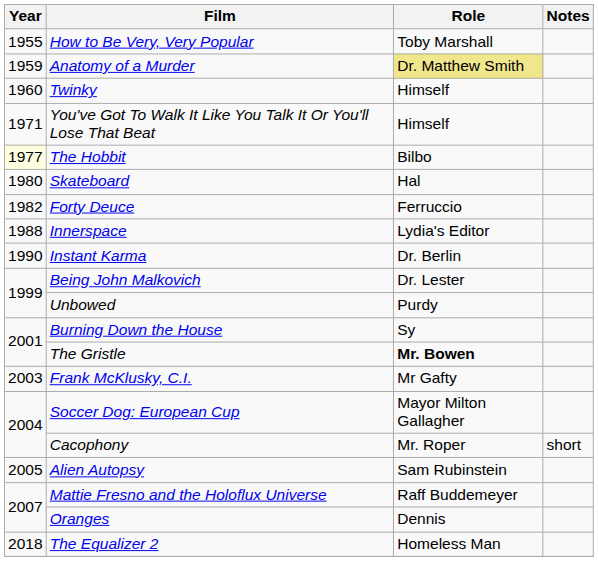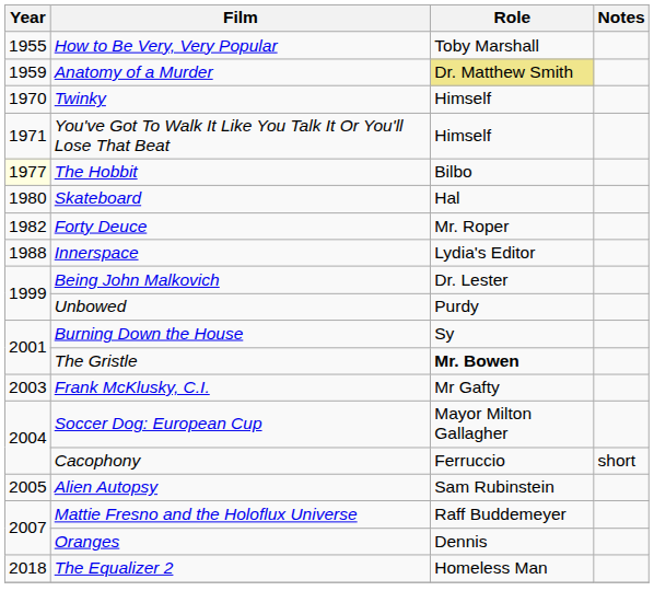 <table class="wikitable sortable">
 <tr>
 <th>Year</th>
 <th>Film</th>
 <th>Role</th>
 <th class="unsortable">Notes</th>
 </tr>
 <tr>
 <td>1955</td>
 <td><em><a href='#'>How to Be Very, Very Popular</a></em></td>
 <td>Toby Marshall</td>
 <td></td>
 </tr>
 <tr>
 <td>1959</td>
 <td><em><a href='#'>Anatomy of a Murder</a></em></td>
 <td style="background: khaki;">Dr. Matthew Smith</td>
 <td></td>
 </tr>
 <tr>
-<td>1960</td>
+<td>1970</td>
 <td><em><a href='#'>Twinky</a></em></td>
 <td>Himself</td>
 <td></td>
 </tr>
 <tr>
 <td>1971</td>
 <td><em>You've Got To Walk It Like You Talk It Or You'll Lose That Beat</em></td>
 <td>Himself</td>
 <td></td>
 </tr>
 <tr>
 <td style="background: lightyellow;">1977</td>
 <td><em><a href='#'>The Hobbit</a></em></td>
 <td>Bilbo</td>
 <td></td>
 </tr>
 <tr>
 <td>1980</td>
 <td><em><a href='#'>Skateboard</a></em></td>
 <td>Hal</td>
 <td></td>
 </tr>
 <tr>
 <td>1982</td>
 <td><em><a href='#'>Forty Deuce</a></em></td>
-<td>Ferruccio</td>
+<td>Mr. Roper</td>
 <td></td>
 </tr>
 <tr>
 <td>1988</td>
 <td><em><a href='#'>Innerspace</a></em></td>
 <td>Lydia's Editor</td>
-<td></td>
-</tr>
-<tr>
-<td>1990</td>
-<td><em><a href='#'>Instant Karma</a></em></td>
-<td>Dr. Berlin</td>
 <td></td>
 </tr>
 <tr>
 <td rowspan=2>1999</td>
 <td><em><a href='#'>Being John Malkovich</a></em></td>
 <td>Dr. Lester</td>
 <td></td>
 </tr>
 <tr>
 <td><em>Unbowed</em></td>
 <td>Purdy</td>
 <td></td>
 </tr>
 <tr>
 <td rowspan=2>2001</td>
 <td><em><a href='#'>Burning Down the House</a></em></td>
 <td>Sy</td>
 <td></td>
 </tr>
 <tr>
 <td><em>The Gristle</em></td>
 <td><strong>Mr. Bowen</strong></td>
 <td></td>
 </tr>
 <tr>
 <td>2003</td>
 <td><em><a href='#'>Frank McKlusky, C.I.</a></em></td>
 <td>Mr Gafty</td>
 <td></td>
 </tr>
 <tr>
 <td rowspan=2>2004</td>
 <td><em><a href='#'>Soccer Dog: European Cup</a></em></td>
 <td>Mayor Milton Gallagher</td>
 <td></td>
 </tr>
 <tr>
 <td><em>Cacophony</em></td>
-<td>Mr. Roper</td>
+<td>Ferruccio</td>
 <td>short</td>
 </tr>
 <tr>
 <td>2005</td>
 <td><em><a href='#'>Alien Autopsy</a></em></td>
 <td>Sam Rubinstein</td>
 <td></td>
 </tr>
 <tr>
 <td rowspan=2>2007</td>
 <td><em><a href='#'>Mattie Fresno and the Holoflux Universe</a></em></td>
 <td>Raff Buddemeyer</td>
 <td></td>
 </tr>
 <tr>
 <td><em><a href='#'>Oranges</a></em></td>
 <td>Dennis</td>
 <td></td>
 </tr>
 <tr>
 <td>2018</td>
 <td><em><a href='#'>The Equalizer 2</a></em></td>
 <td>Homeless Man</td>
 <td></td>
 </tr>
 <tr>
 </tr>
 </table>
